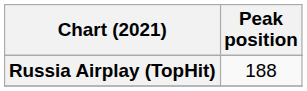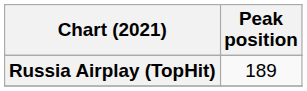 <table class="wikitable sortable plainrowheaders" style="text-align:center">
 <tr>
 <th scope="col">Chart (2021)</th>
 <th scope="col">Peak<br>position</th>
 </tr>
 <tr>
 </tr>
 <tr>
 <th scope="row">Russia Airplay (TopHit)</th>
-<td>188</td>
+<td>189</td>
 </tr>
 <tr>
 </tr>
 </table>
